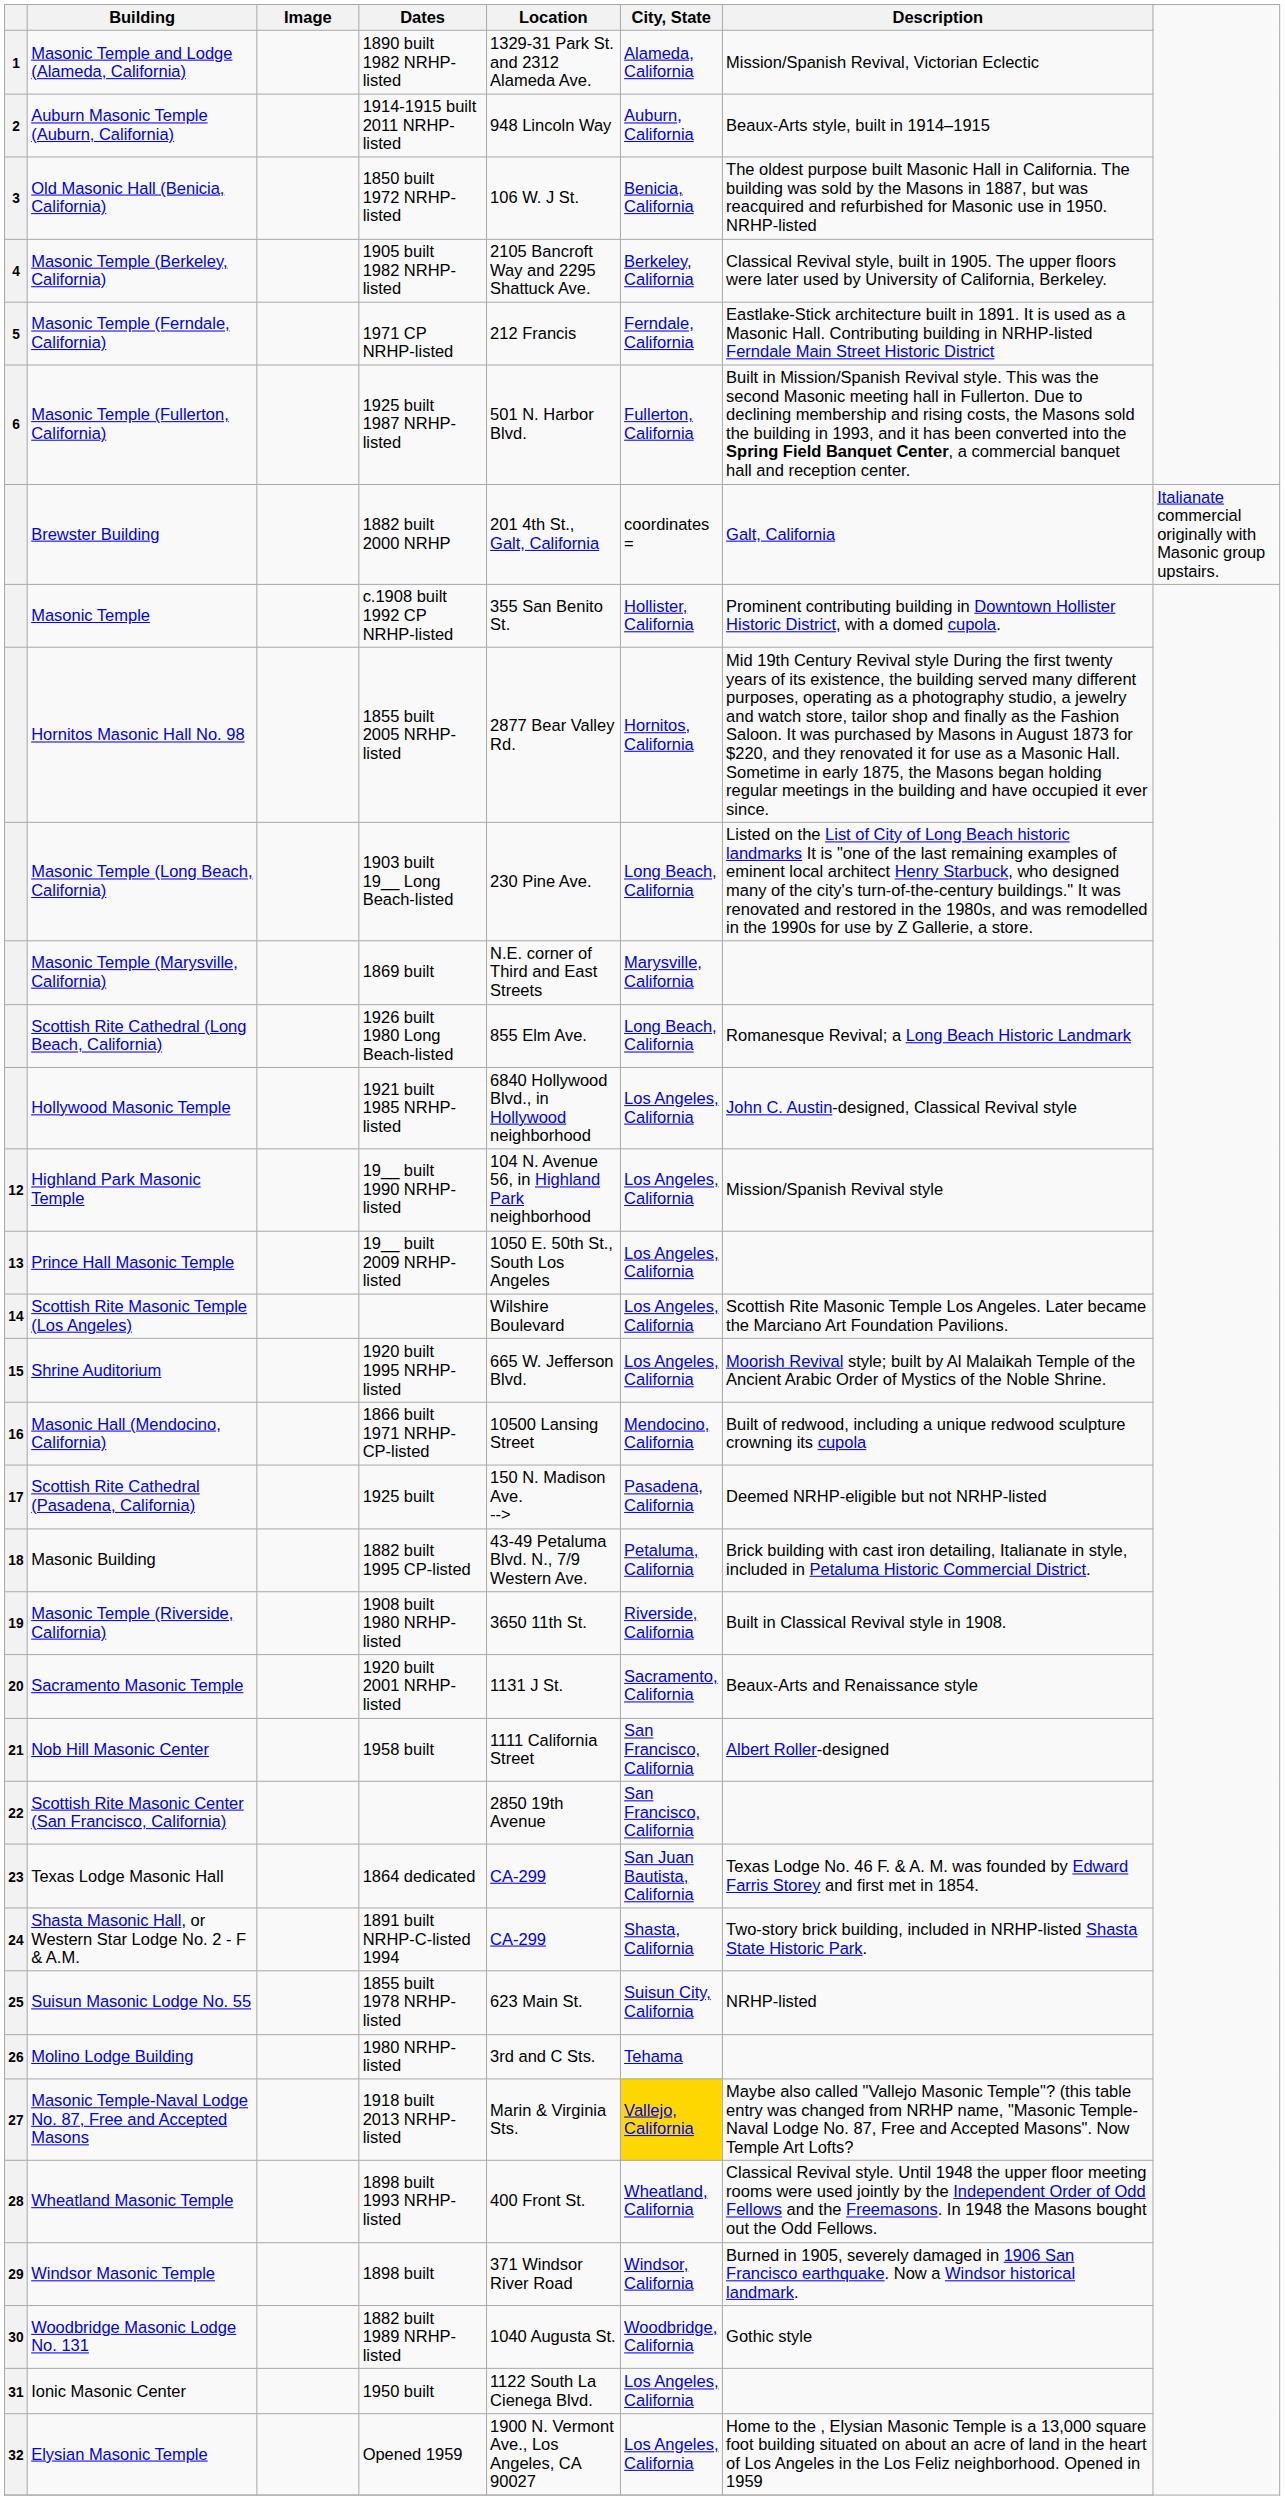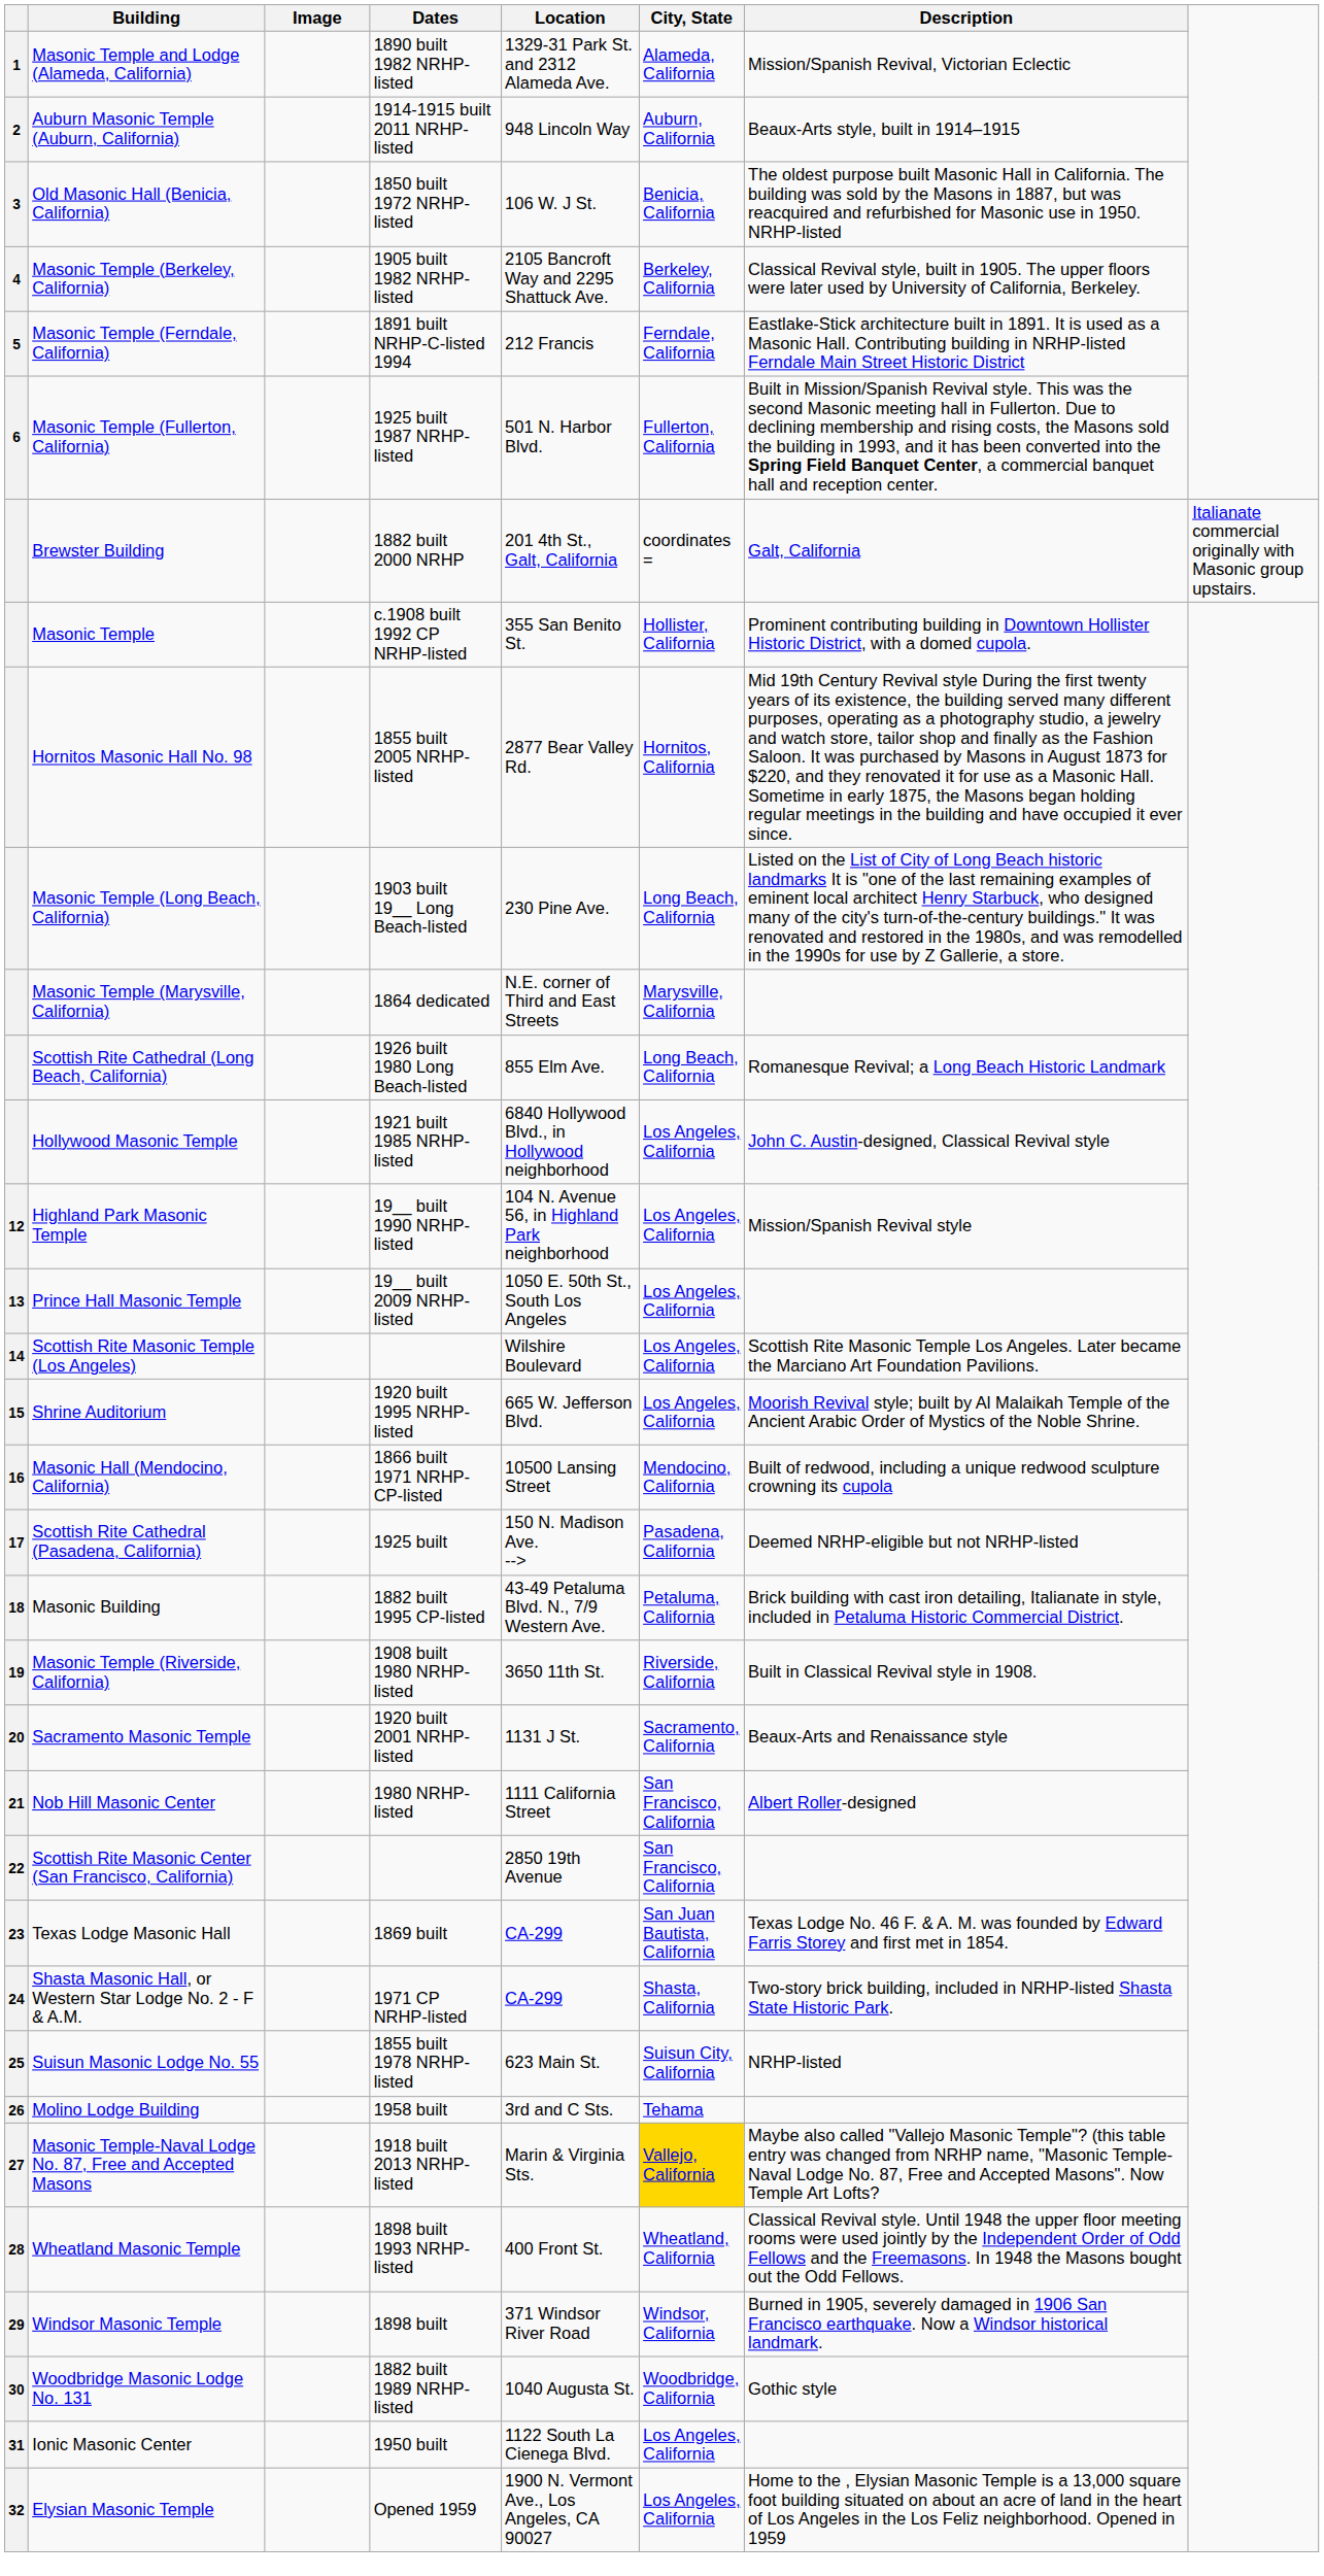 <table class="wikitable sortable" style="width:98%">
 <tr>
 <th></th>
 <th width = 18%><strong>Building</strong></th>
 <th width = 8% class="unsortable"><strong>Image</strong></th>
 <th width = 10%><strong>Dates</strong></th>
 <th><strong>Location</strong></th>
 <th width = 8%><strong>City, State</strong></th>
 <th class="unsortable"><strong>Description</strong></th>
 </tr>
 <tr ->
 <th><small>1</small></th>
 <td><a href='#'>Masonic Temple and Lodge (Alameda, California)</a></td>
 <td></td>
 <td>1890 built<br>1982 NRHP-listed</td>
 <td>1329-31 Park St. and 2312 Alameda Ave.<br><small></small></td>
 <td><a href='#'>Alameda, California</a></td>
 <td>Mission/Spanish Revival, Victorian Eclectic</td>
 </tr>
 <tr ->
 <th><small>2</small></th>
 <td><a href='#'>Auburn Masonic Temple (Auburn, California)</a></td>
 <td></td>
 <td>1914-1915 built<br>2011 NRHP-listed</td>
 <td>948 Lincoln Way<br><small></small></td>
 <td><a href='#'>Auburn, California</a></td>
 <td>Beaux-Arts style, built in 1914–1915</td>
 </tr>
 <tr ->
 <th><small>3</small></th>
 <td><a href='#'>Old Masonic Hall (Benicia, California)</a></td>
 <td></td>
 <td>1850 built<br>1972 NRHP-listed</td>
 <td>106 W. J St.<br><small></small></td>
 <td><a href='#'>Benicia, California</a></td>
 <td>The oldest purpose built Masonic Hall in California. The building was sold by the Masons in 1887, but was reacquired and refurbished for Masonic use in 1950.  NRHP-listed</td>
 </tr>
 <tr ->
 <th><small>4</small></th>
 <td><a href='#'>Masonic Temple (Berkeley, California)</a></td>
 <td></td>
 <td>1905 built<br>1982 NRHP-listed</td>
 <td>2105 Bancroft Way and 2295 Shattuck Ave.<br><small></small></td>
 <td><a href='#'>Berkeley, California</a></td>
 <td>Classical Revival style, built in 1905. The upper floors were later used by University of California, Berkeley.</td>
 </tr>
 <tr ->
 <th><small>5</small></th>
 <td><a href='#'>Masonic Temple (Ferndale, California)</a></td>
 <td></td>
-<td><br>1971 CP NRHP-listed</td>
+<td>1891 built<br>NRHP-C-listed 1994</td>
 <td>212 Francis <br><small></small></td>
 <td><a href='#'>Ferndale, California</a></td>
 <td>Eastlake-Stick architecture built in 1891. It is used as a Masonic Hall. Contributing building in NRHP-listed <a href='#'>Ferndale Main Street Historic District</a></td>
 </tr>
 <tr ->
 <th><small>6</small></th>
 <td><a href='#'>Masonic Temple (Fullerton, California)</a></td>
 <td></td>
 <td>1925 built<br>1987 NRHP-listed</td>
 <td>501 N. Harbor Blvd.<br><small></small></td>
 <td><a href='#'>Fullerton, California</a></td>
 <td>Built in Mission/Spanish Revival style. This was the second Masonic meeting hall in Fullerton.  Due to declining membership and rising costs, the Masons sold the building in 1993, and it has been converted into the <strong>Spring Field Banquet Center</strong>, a commercial banquet hall and reception center.</td>
 </tr>
 <tr ->
 <th></th>
 <td><a href='#'>Brewster Building</a></td>
 <td></td>
 <td>1882 built<br>2000 NRHP</td>
 <td>201 4th St.,<br><a href='#'>Galt, California</a></td>
 <td>coordinates  = </td>
 <td><a href='#'>Galt, California</a></td>
 <td><a href='#'>Italianate</a> commercial originally with Masonic group upstairs.</td>
 </tr>
 <tr ->
 <th></th>
 <td><a href='#'>Masonic Temple</a></td>
 <td></td>
 <td>c.1908 built<br>1992 CP NRHP-listed</td>
 <td>355 San Benito St.<br><small></small></td>
 <td><a href='#'>Hollister, California</a></td>
 <td>Prominent contributing building in <a href='#'>Downtown Hollister Historic District</a>, with a domed <a href='#'>cupola</a>.</td>
 </tr>
 <tr ->
 <th></th>
 <td><a href='#'>Hornitos Masonic Hall No. 98</a></td>
 <td></td>
 <td>1855 built<br>2005 NRHP-listed</td>
 <td>2877 Bear Valley Rd.<br><small></small></td>
 <td><a href='#'>Hornitos, California</a></td>
 <td>Mid 19th Century Revival style During the first twenty years of its existence, the building served many different purposes, operating as a photography studio, a jewelry and watch store, tailor shop and finally as the Fashion Saloon.  It was purchased by Masons in August 1873 for $220, and they renovated it for use as a Masonic Hall.  Sometime in early 1875, the Masons began holding regular meetings in the building and have occupied it ever since.</td>
 </tr>
 <tr ->
 <th></th>
 <td><a href='#'>Masonic Temple (Long Beach, California)</a></td>
 <td></td>
 <td>1903 built<br>19__ Long Beach-listed</td>
 <td>230 Pine Ave.<br><small></small></td>
 <td><a href='#'>Long Beach, California</a></td>
 <td>Listed on the <a href='#'>List of City of Long Beach historic landmarks</a> It is "one of the last remaining examples of eminent local architect <a href='#'>Henry Starbuck</a>, who designed many of the city's turn-of-the-century buildings."  It was renovated and restored in the 1980s, and was remodelled in the 1990s for use by Z Gallerie, a store.</td>
 </tr>
 <tr ->
 <th></th>
 <td><a href='#'>Masonic Temple (Marysville, California)</a></td>
 <td></td>
-<td>1869 built</td>
+<td>1864 dedicated</td>
 <td>N.E. corner of Third and East Streets <br><small></small></td>
 <td><a href='#'>Marysville, California</a></td>
 <td></td>
 </tr>
 <tr ->
 <th></th>
 <td><a href='#'>Scottish Rite Cathedral (Long Beach, California)</a></td>
 <td></td>
 <td>1926 built<br>1980 Long Beach-listed</td>
 <td>855 Elm Ave.<br><small></small></td>
 <td><a href='#'>Long Beach, California</a></td>
 <td>Romanesque Revival; a <a href='#'>Long Beach Historic Landmark</a></td>
 </tr>
 <tr ->
 <th></th>
 <td><a href='#'>Hollywood Masonic Temple</a></td>
 <td></td>
 <td>1921 built<br>1985 NRHP-listed</td>
 <td>6840 Hollywood Blvd., in <a href='#'>Hollywood</a> neighborhood<br><small></small></td>
 <td><a href='#'>Los Angeles, California</a></td>
 <td><a href='#'>John C. Austin</a>-designed, Classical Revival style</td>
 </tr>
 <tr ->
 <th><small>12</small></th>
 <td><a href='#'>Highland Park Masonic Temple</a></td>
 <td></td>
 <td>19__ built<br>1990 NRHP-listed</td>
 <td>104 N. Avenue 56, in <a href='#'>Highland Park</a> neighborhood<br><small></small></td>
 <td><a href='#'>Los Angeles, California</a></td>
 <td>Mission/Spanish Revival style</td>
 </tr>
 <tr ->
 <th><small>13</small></th>
 <td><a href='#'>Prince Hall Masonic Temple</a></td>
 <td></td>
 <td>19__ built<br>2009 NRHP-listed</td>
 <td>1050 E. 50th St., South Los Angeles<br><small></small></td>
 <td><a href='#'>Los Angeles, California</a></td>
 <td></td>
 </tr>
 <tr ->
 <th><small>14</small></th>
 <td><a href='#'>Scottish Rite Masonic Temple (Los Angeles)</a></td>
 <td></td>
 <td></td>
 <td>Wilshire Boulevard<br><small></small></td>
 <td><a href='#'>Los Angeles, California</a></td>
 <td>Scottish Rite Masonic Temple Los Angeles.  Later became the Marciano Art Foundation Pavilions.</td>
 </tr>
 <tr ->
 <th><small>15</small></th>
 <td><a href='#'>Shrine Auditorium</a></td>
 <td></td>
 <td>1920 built<br>1995 NRHP-listed</td>
 <td>665 W. Jefferson Blvd.<br><small></small></td>
 <td><a href='#'>Los Angeles, California</a></td>
 <td><a href='#'>Moorish Revival</a> style; built by Al Malaikah Temple of the Ancient Arabic Order of Mystics of the Noble Shrine.</td>
 </tr>
 <tr ->
 <th><small>16</small></th>
 <td><a href='#'>Masonic Hall (Mendocino, California)</a></td>
 <td></td>
 <td>1866 built<br>1971 NRHP-CP-listed</td>
 <td>10500 Lansing Street<br><small></small></td>
 <td><a href='#'>Mendocino, California</a></td>
 <td>Built of redwood, including a unique redwood sculpture crowning its <a href='#'>cupola</a></td>
 </tr>
 <tr ->
 <th><small>17</small></th>
 <td><a href='#'>Scottish Rite Cathedral (Pasadena, California)</a></td>
 <td></td>
 <td>1925 built</td>
 <td>150 N. Madison Ave.<br><small></small>--></td>
 <td><a href='#'>Pasadena, California</a></td>
 <td>Deemed NRHP-eligible but not NRHP-listed</td>
 </tr>
 <tr ->
 <th><small>18</small></th>
 <td>Masonic Building</td>
 <td></td>
 <td>1882 built<br>1995 CP-listed</td>
 <td>43-49 Petaluma Blvd. N., 7/9 Western Ave.<br><small></small></td>
 <td><a href='#'>Petaluma, California</a></td>
 <td>Brick building with cast iron detailing, Italianate in style, included in <a href='#'>Petaluma Historic Commercial District</a>.</td>
 </tr>
 <tr ->
 <th><small>19</small></th>
 <td><a href='#'>Masonic Temple (Riverside, California)</a></td>
 <td></td>
 <td>1908 built<br>1980 NRHP-listed</td>
 <td>3650 11th St.<br><small></small></td>
 <td><a href='#'>Riverside, California</a></td>
 <td>Built in Classical Revival style in 1908.</td>
 </tr>
 <tr ->
 <th><small>20</small></th>
 <td><a href='#'>Sacramento Masonic Temple</a></td>
 <td></td>
 <td>1920 built<br>2001 NRHP-listed</td>
 <td>1131 J St.<br><small></small></td>
 <td><a href='#'>Sacramento, California</a></td>
 <td>Beaux-Arts and Renaissance style</td>
 </tr>
 <tr ->
 <th><small>21</small></th>
 <td><a href='#'>Nob Hill Masonic Center</a></td>
 <td></td>
-<td>1958 built</td>
+<td>1980 NRHP-listed</td>
 <td>1111 California Street<br><small></small></td>
 <td><a href='#'>San Francisco, California</a></td>
 <td><a href='#'>Albert Roller</a>-designed</td>
 </tr>
 <tr ->
 <th><small>22</small></th>
 <td><a href='#'>Scottish Rite Masonic Center (San Francisco, California)</a></td>
 <td></td>
 <td></td>
 <td>2850 19th Avenue<br><small></small></td>
 <td><a href='#'>San Francisco, California</a></td>
 <td></td>
 </tr>
 <tr id="Texas Lodge">
 <th><small>23</small></th>
 <td>Texas Lodge Masonic Hall</td>
 <td></td>
-<td>1864 dedicated</td>
+<td>1869 built</td>
 <td><a href='#'>CA-299</a><br><small></small></td>
 <td><a href='#'>San Juan Bautista, California</a></td>
 <td>Texas Lodge No. 46 F. & A. M. was founded by <a href='#'>Edward Farris Storey</a> and first met in 1854.</td>
 </tr>
 <tr>
 <th><small>24</small></th>
 <td><a href='#'>Shasta Masonic Hall</a>, or Western Star Lodge No. 2 -  F & A.M.</td>
 <td></td>
-<td>1891 built<br>NRHP-C-listed 1994</td>
+<td><br>1971 CP NRHP-listed</td>
 <td><a href='#'>CA-299</a><br><small></small></td>
 <td><a href='#'>Shasta, California</a></td>
 <td>Two-story brick building, included in NRHP-listed <a href='#'>Shasta State Historic Park</a>.</td>
 </tr>
 <tr ->
 <th><small>25</small></th>
 <td><a href='#'>Suisun Masonic Lodge No. 55</a></td>
 <td></td>
 <td>1855 built<br>1978 NRHP-listed</td>
 <td>623 Main St.<br><small></small></td>
 <td><a href='#'>Suisun City, California</a></td>
 <td>NRHP-listed</td>
 </tr>
 <tr ->
 <th><small>26</small></th>
 <td><a href='#'>Molino Lodge Building</a></td>
 <td></td>
-<td>1980 NRHP-listed</td>
+<td>1958 built</td>
 <td>3rd and C Sts.<br><small></small></td>
 <td><a href='#'>Tehama</a></td>
 <td></td>
 </tr>
 <tr ->
 <th><small>27</small></th>
 <td><a href='#'>Masonic Temple-Naval Lodge No. 87, Free and Accepted Masons</a></td>
 <td></td>
 <td>1918 built<br>2013 NRHP-listed</td>
 <td>Marin & Virginia Sts.<br><small></small></td>
 <td style="background: gold;"><a href='#'>Vallejo, California</a></td>
 <td>Maybe also called "Vallejo Masonic Temple"? (this table entry was changed from NRHP name, "Masonic Temple-Naval Lodge No. 87, Free and Accepted Masons". Now Temple Art Lofts?</td>
 </tr>
 <tr ->
 <th><small>28</small></th>
 <td><a href='#'>Wheatland Masonic Temple</a></td>
 <td></td>
 <td>1898 built<br>1993 NRHP-listed</td>
 <td>400 Front St.<br><small></small></td>
 <td><a href='#'>Wheatland, California</a></td>
 <td>Classical Revival style. Until 1948 the upper floor meeting rooms were used jointly by the <a href='#'>Independent Order of Odd Fellows</a> and the <a href='#'>Freemasons</a>.  In 1948 the Masons bought out the Odd Fellows.</td>
 </tr>
 <tr ->
 <th><small>29</small></th>
 <td><a href='#'>Windsor Masonic Temple</a></td>
 <td></td>
 <td>1898 built</td>
 <td>371 Windsor River Road<br><small></small></td>
 <td><a href='#'>Windsor, California</a></td>
 <td>Burned in 1905, severely damaged in <a href='#'>1906 San Francisco earthquake</a>.  Now a <a href='#'>Windsor historical landmark</a>.</td>
 </tr>
 <tr ->
 <th><small>30</small></th>
 <td><a href='#'>Woodbridge Masonic Lodge No. 131</a></td>
 <td></td>
 <td>1882 built<br>1989 NRHP-listed</td>
 <td>1040 Augusta St.<br><small></small></td>
 <td><a href='#'>Woodbridge, California</a></td>
 <td>Gothic style</td>
 </tr>
 <tr ->
 <th><small>31</small></th>
 <td Ionic_Composite_Lodge_No._520#The Lodge Building>Ionic Masonic Center</td>
 <td></td>
 <td>1950 built</td>
 <td>1122 South La Cienega Blvd. <br><small></small></td>
 <td><a href='#'>Los Angeles, California</a></td>
 <td></td>
 </tr>
 <tr ->
 <th><small>32</small></th>
 <td><a href='#'>Elysian Masonic Temple</a></td>
 <td><br></td>
 <td>Opened 1959</td>
 <td>1900 N. Vermont Ave., Los Angeles, CA 90027<br><small></small></td>
 <td><a href='#'>Los Angeles, California</a></td>
 <td>Home to the , Elysian Masonic Temple is a 13,000 square foot building situated on about an acre of land in the heart of Los Angeles in the Los Feliz neighborhood. Opened in 1959 </td>
 </tr>
 <tr ->
 </tr>
 </table>
